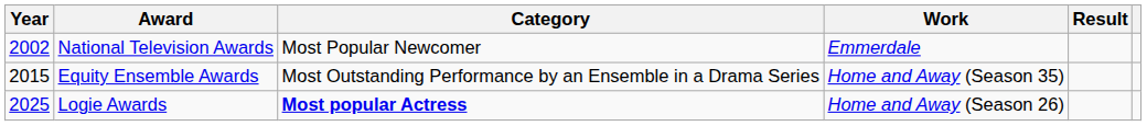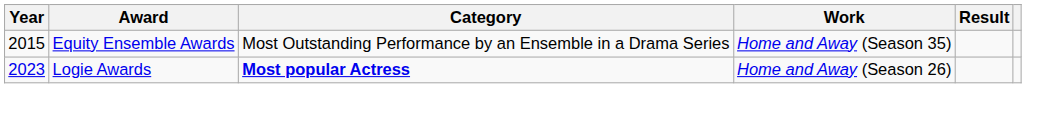 <table class="wikitable">
 <tr>
 <th>Year</th>
 <th>Award</th>
 <th>Category</th>
 <th>Work</th>
 <th>Result</th>
 <th></th>
 </tr>
 <tr>
-<td><a href='#'>2002</a></td>
-<td><a href='#'>National Television Awards</a></td>
-<td>Most Popular Newcomer</td>
-<td><em><a href='#'>Emmerdale</a></em></td>
-<td></td>
-<td align="center"></td>
-</tr>
-<tr>
 <td>2015</td>
 <td><a href='#'>Equity Ensemble Awards</a></td>
 <td>Most Outstanding Performance by an Ensemble in a Drama Series </td>
 <td><em><a href='#'>Home and Away</a></em> (Season 35)</td>
 <td></td>
 <td align="center"></td>
 </tr>
 <tr>
-<td><a href='#'>2025</a></td>
+<td><a href='#'>2023</a></td>
 <td><a href='#'>Logie Awards</a></td>
 <td><strong><a href='#'>Most popular Actress</a></strong></td>
 <td><em><a href='#'>Home and Away</a></em> (Season 26)</td>
 <td></td>
 <td align="center"></td>
 </tr>
 </table>
